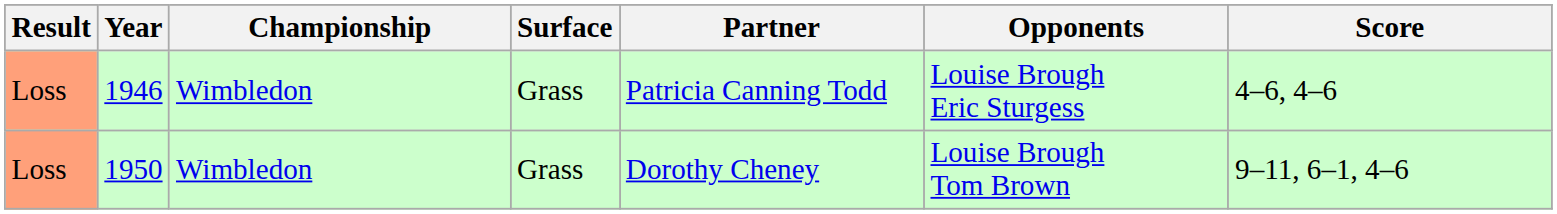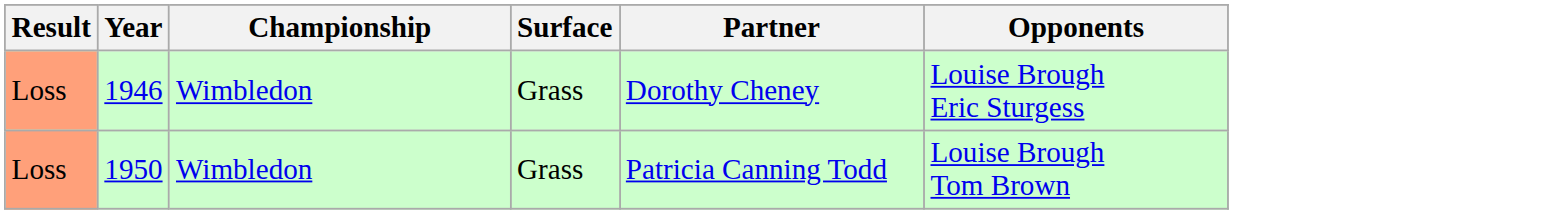 <table class="sortable wikitable">
 <tr>
 <th style="width:40px">Result</th>
 <th style="width:30px">Year</th>
 <th style="width:180px">Championship</th>
 <th style="width:50px">Surface</th>
 <th style="width:160px">Partner</th>
 <th style="width:160px">Opponents</th>
-<th style="width:170px" class="unsortable">Score</th>
 </tr>
 <tr style="background:#ccffcc">
 <td style="background:#FFA07A">Loss</td>
 <td><a href='#'>1946</a></td>
 <td><a href='#'>Wimbledon</a></td>
 <td>Grass</td>
-<td> <a href='#'>Patricia Canning Todd</a></td>
+<td> <a href='#'>Dorothy Cheney</a></td>
 <td> <a href='#'>Louise Brough</a> <br>  <a href='#'>Eric Sturgess</a></td>
-<td>4–6, 4–6</td>
 </tr>
 <tr style="background:#ccffcc">
 <td style="background:#FFA07A">Loss</td>
 <td><a href='#'>1950</a></td>
 <td><a href='#'>Wimbledon</a></td>
 <td>Grass</td>
-<td> <a href='#'>Dorothy Cheney</a></td>
+<td> <a href='#'>Patricia Canning Todd</a></td>
 <td> <a href='#'>Louise Brough</a> <br>  <a href='#'>Tom Brown</a></td>
-<td>9–11, 6–1, 4–6</td>
 </tr>
 </table>
